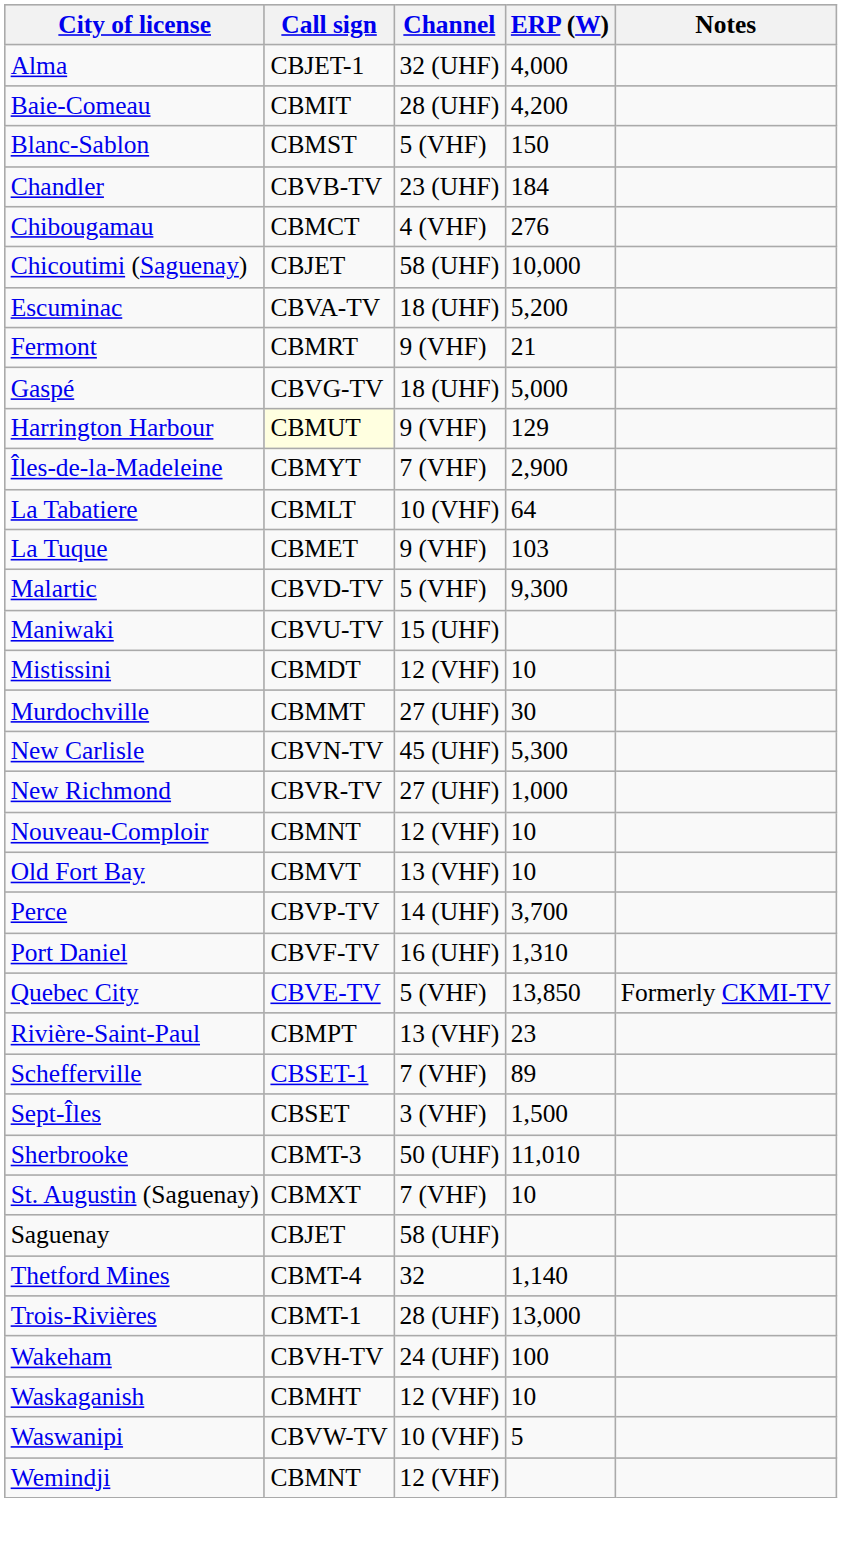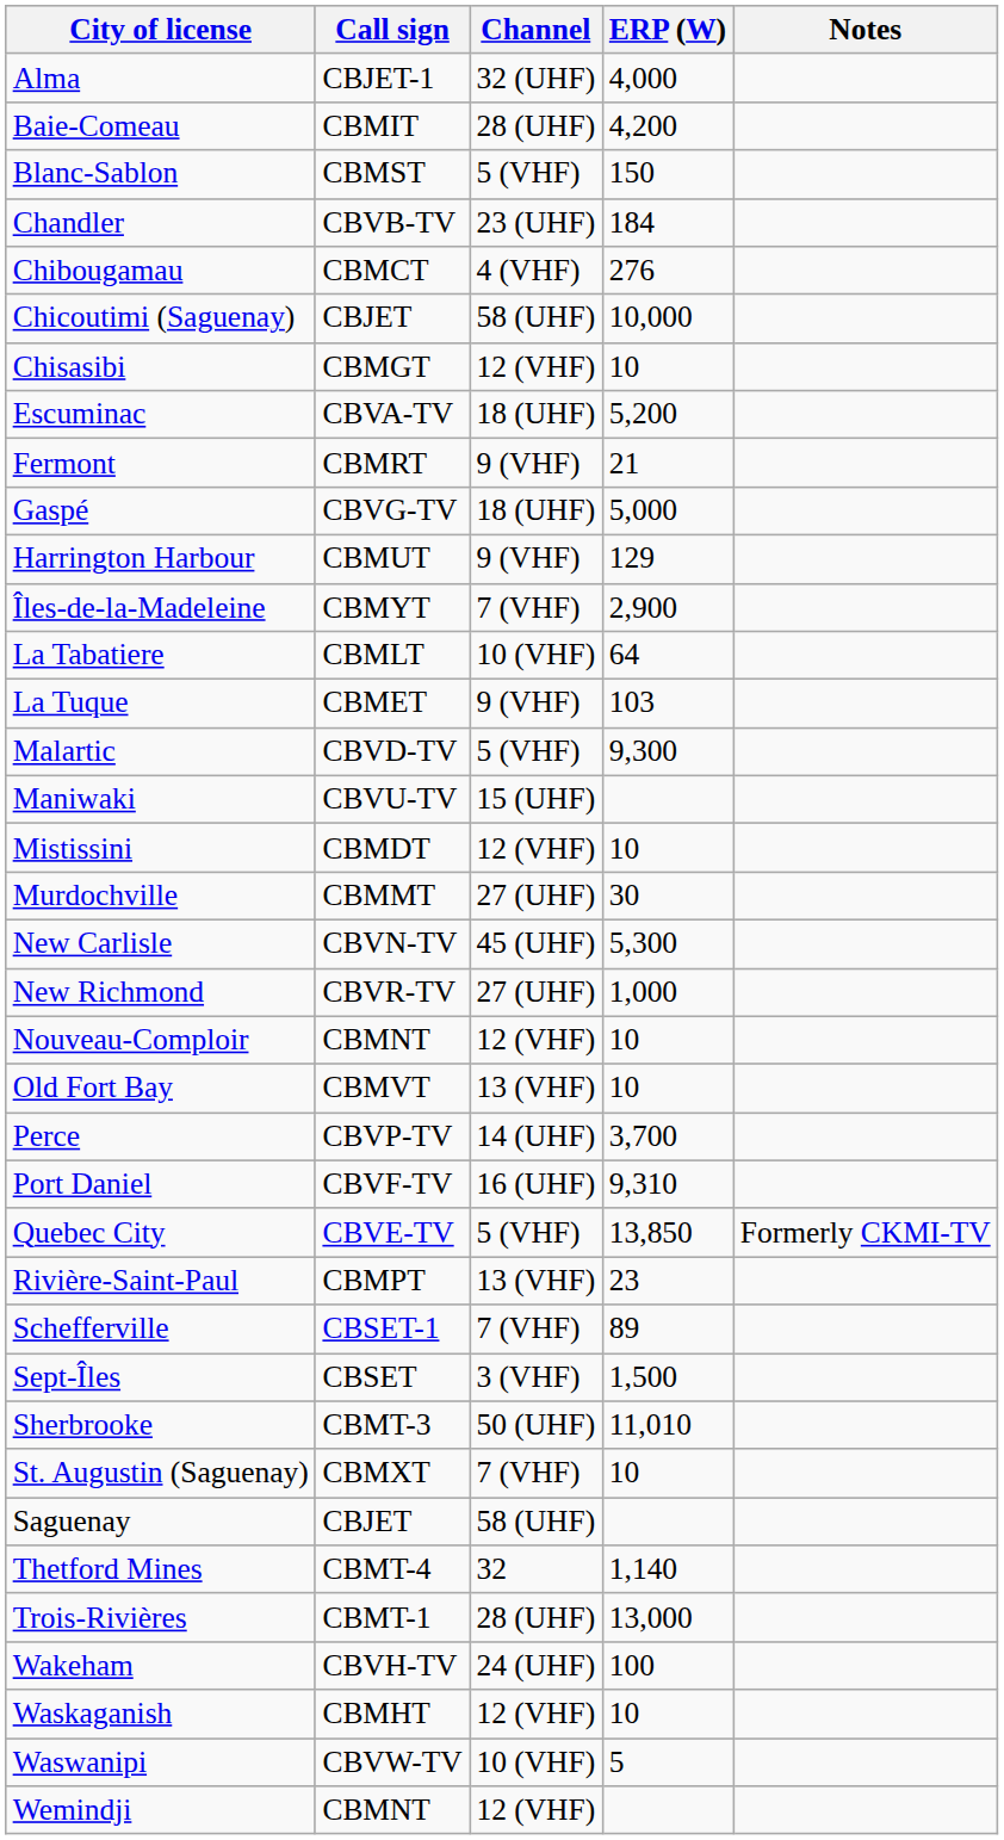 <table class="wikitable sortable">
 <tr>
 <th><a href='#'>City of license</a></th>
 <th><a href='#'>Call sign</a></th>
 <th><a href='#'>Channel</a></th>
 <th><a href='#'>ERP</a> (<a href='#'>W</a>)</th>
 <th>Notes</th>
 </tr>
 <tr>
 <td><a href='#'>Alma</a></td>
 <td>CBJET-1</td>
 <td>32 (UHF)</td>
 <td>4,000</td>
 <td></td>
 </tr>
 <tr>
 <td><a href='#'>Baie-Comeau</a></td>
 <td>CBMIT</td>
 <td>28 (UHF)</td>
 <td>4,200</td>
 <td></td>
 </tr>
 <tr>
 <td><a href='#'>Blanc-Sablon</a></td>
 <td>CBMST</td>
 <td>5 (VHF)</td>
 <td>150</td>
 <td></td>
 </tr>
 <tr>
 <td><a href='#'>Chandler</a></td>
 <td>CBVB-TV</td>
 <td>23 (UHF)</td>
 <td>184</td>
 <td></td>
 </tr>
 <tr>
 <td><a href='#'>Chibougamau</a></td>
 <td>CBMCT</td>
 <td>4 (VHF)</td>
 <td>276</td>
 <td></td>
 </tr>
 <tr>
 <td><a href='#'>Chicoutimi</a> (<a href='#'>Saguenay</a>)</td>
 <td>CBJET</td>
 <td>58 (UHF)</td>
 <td>10,000</td>
 <td></td>
 </tr>
 <tr>
+<td><a href='#'>Chisasibi</a></td>
+<td>CBMGT</td>
+<td>12 (VHF)</td>
+<td>10</td>
+<td></td>
+</tr>
+<tr>
 <td><a href='#'>Escuminac</a></td>
 <td>CBVA-TV</td>
 <td>18 (UHF)</td>
 <td>5,200</td>
 <td></td>
 </tr>
 <tr>
 <td><a href='#'>Fermont</a></td>
 <td>CBMRT</td>
 <td>9 (VHF)</td>
 <td>21</td>
 <td></td>
 </tr>
 <tr>
 <td><a href='#'>Gaspé</a></td>
 <td>CBVG-TV</td>
 <td>18 (UHF)</td>
 <td>5,000</td>
 <td></td>
 </tr>
 <tr>
 <td><a href='#'>Harrington Harbour</a></td>
-<td style="background: lightyellow;">CBMUT</td>
+<td>CBMUT</td>
 <td>9 (VHF)</td>
 <td>129</td>
 <td></td>
 </tr>
 <tr>
 <td><a href='#'>Îles-de-la-Madeleine</a></td>
 <td>CBMYT</td>
 <td>7 (VHF)</td>
 <td>2,900</td>
 <td></td>
 </tr>
 <tr>
 <td><a href='#'>La Tabatiere</a></td>
 <td>CBMLT</td>
 <td>10 (VHF)</td>
 <td>64</td>
 <td></td>
 </tr>
 <tr>
 <td><a href='#'>La Tuque</a></td>
 <td>CBMET</td>
 <td>9 (VHF)</td>
 <td>103</td>
 <td></td>
 </tr>
 <tr>
 <td><a href='#'>Malartic</a></td>
 <td>CBVD-TV</td>
 <td>5 (VHF)</td>
 <td>9,300</td>
 <td></td>
 </tr>
 <tr>
 <td><a href='#'>Maniwaki</a></td>
 <td>CBVU-TV</td>
 <td>15 (UHF)</td>
 <td></td>
 <td></td>
 </tr>
 <tr>
 <td><a href='#'>Mistissini</a></td>
 <td>CBMDT</td>
 <td>12 (VHF)</td>
 <td>10</td>
 <td></td>
 </tr>
 <tr>
 <td><a href='#'>Murdochville</a></td>
 <td>CBMMT</td>
 <td>27 (UHF)</td>
 <td>30</td>
 <td></td>
 </tr>
 <tr>
 <td><a href='#'>New Carlisle</a></td>
 <td>CBVN-TV</td>
 <td>45 (UHF)</td>
 <td>5,300</td>
 <td></td>
 </tr>
 <tr>
 <td><a href='#'>New Richmond</a></td>
 <td>CBVR-TV</td>
 <td>27 (UHF)</td>
 <td>1,000</td>
 <td></td>
 </tr>
 <tr>
 <td><a href='#'>Nouveau-Comploir</a></td>
 <td>CBMNT</td>
 <td>12 (VHF)</td>
 <td>10</td>
 <td></td>
 </tr>
 <tr>
 <td><a href='#'>Old Fort Bay</a></td>
 <td>CBMVT</td>
 <td>13 (VHF)</td>
 <td>10</td>
 <td></td>
 </tr>
 <tr>
 <td><a href='#'>Perce</a></td>
 <td>CBVP-TV</td>
 <td>14 (UHF)</td>
 <td>3,700</td>
 <td></td>
 </tr>
 <tr>
 <td><a href='#'>Port Daniel</a></td>
 <td>CBVF-TV</td>
 <td>16 (UHF)</td>
-<td>1,310</td>
+<td>9,310</td>
 <td></td>
 </tr>
 <tr>
 <td><a href='#'>Quebec City</a></td>
 <td><a href='#'>CBVE-TV</a></td>
 <td>5 (VHF)</td>
 <td>13,850</td>
 <td>Formerly <a href='#'>CKMI-TV</a></td>
 </tr>
 <tr>
 <td><a href='#'>Rivière-Saint-Paul</a></td>
 <td>CBMPT</td>
 <td>13 (VHF)</td>
 <td>23</td>
 <td></td>
 </tr>
 <tr>
 <td><a href='#'>Schefferville</a></td>
 <td><a href='#'>CBSET-1</a></td>
 <td>7 (VHF)</td>
 <td>89</td>
 <td></td>
 </tr>
 <tr>
 <td><a href='#'>Sept-Îles</a></td>
 <td>CBSET</td>
 <td>3 (VHF)</td>
 <td>1,500</td>
 <td></td>
 </tr>
 <tr>
 <td><a href='#'>Sherbrooke</a></td>
 <td>CBMT-3</td>
 <td>50 (UHF)</td>
 <td>11,010</td>
 <td></td>
 </tr>
 <tr>
 <td><a href='#'>St. Augustin</a> (Saguenay)</td>
 <td>CBMXT</td>
 <td>7 (VHF)</td>
 <td>10</td>
 <td></td>
 </tr>
 <tr>
 <td>Saguenay</td>
 <td>CBJET</td>
 <td>58 (UHF)</td>
 <td></td>
 <td></td>
 </tr>
 <tr>
 <td><a href='#'>Thetford Mines</a></td>
 <td>CBMT-4</td>
 <td>32</td>
 <td>1,140</td>
 <td></td>
 </tr>
 <tr>
 <td><a href='#'>Trois-Rivières</a></td>
 <td>CBMT-1</td>
 <td>28 (UHF)</td>
 <td>13,000</td>
 <td></td>
 </tr>
 <tr>
 <td><a href='#'>Wakeham</a></td>
 <td>CBVH-TV</td>
 <td>24 (UHF)</td>
 <td>100</td>
 <td></td>
 </tr>
 <tr>
 <td><a href='#'>Waskaganish</a></td>
 <td>CBMHT</td>
 <td>12 (VHF)</td>
 <td>10</td>
 <td></td>
 </tr>
 <tr>
 <td><a href='#'>Waswanipi</a></td>
 <td>CBVW-TV</td>
 <td>10 (VHF)</td>
 <td>5</td>
 <td></td>
 </tr>
 <tr>
 <td><a href='#'>Wemindji</a></td>
 <td>CBMNT</td>
 <td>12 (VHF)</td>
 <td></td>
 <td></td>
 </tr>
 </table>
